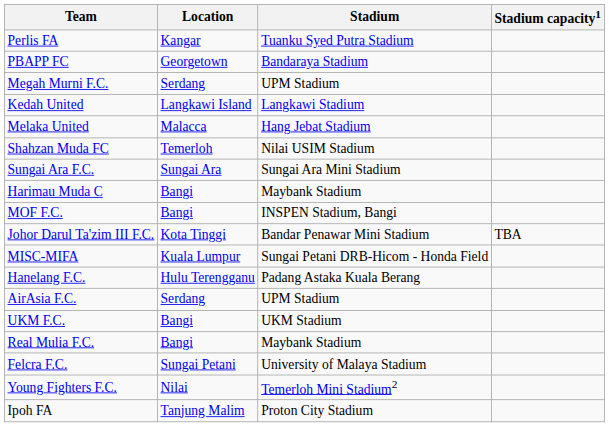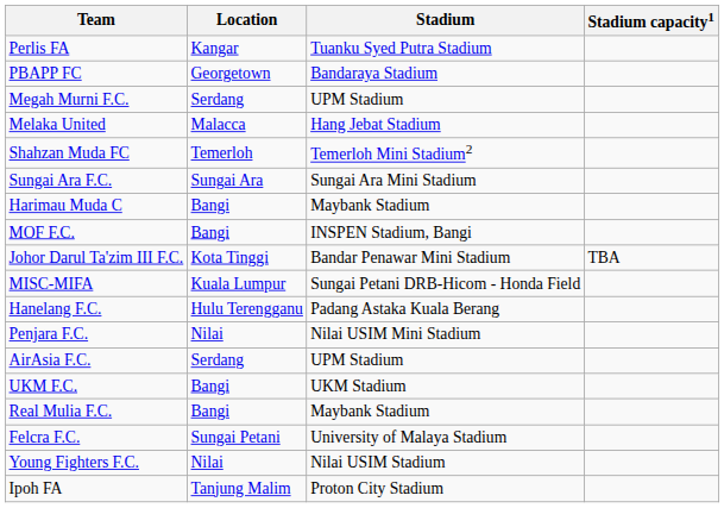 <table class="wikitable sortable" style="text-align: left;">
 <tr>
 <th>Team</th>
 <th>Location</th>
 <th>Stadium</th>
 <th>Stadium capacity<sup>1</sup></th>
 </tr>
 <tr>
 <td><a href='#'>Perlis FA</a></td>
 <td><a href='#'>Kangar</a></td>
 <td><a href='#'>Tuanku Syed Putra Stadium</a></td>
 <td></td>
 </tr>
 <tr>
 <td><a href='#'>PBAPP FC</a></td>
 <td><a href='#'>Georgetown</a></td>
 <td><a href='#'>Bandaraya Stadium</a></td>
 <td></td>
 </tr>
 <tr>
 <td><a href='#'>Megah Murni F.C.</a></td>
 <td><a href='#'>Serdang</a></td>
 <td>UPM Stadium</td>
 <td></td>
 </tr>
 <tr>
-<td><a href='#'>Kedah United</a></td>
-<td><a href='#'>Langkawi Island</a></td>
-<td><a href='#'>Langkawi Stadium</a></td>
-<td></td>
-</tr>
-<tr>
 <td><a href='#'>Melaka United</a></td>
 <td><a href='#'>Malacca</a></td>
 <td><a href='#'>Hang Jebat Stadium</a></td>
 <td></td>
 </tr>
 <tr>
 <td><a href='#'>Shahzan Muda FC</a></td>
 <td><a href='#'>Temerloh</a></td>
-<td>Nilai USIM Stadium</td>
+<td><a href='#'>Temerloh Mini Stadium</a><sup>2</sup></td>
 <td></td>
 </tr>
 <tr>
 <td><a href='#'>Sungai Ara F.C.</a></td>
 <td><a href='#'>Sungai Ara</a></td>
 <td>Sungai Ara Mini Stadium</td>
 <td></td>
 </tr>
 <tr>
 <td><a href='#'>Harimau Muda C</a></td>
 <td><a href='#'>Bangi</a></td>
 <td>Maybank Stadium</td>
 <td></td>
 </tr>
 <tr>
 <td><a href='#'>MOF F.C.</a></td>
 <td><a href='#'>Bangi</a></td>
 <td>INSPEN Stadium, Bangi</td>
 <td></td>
 </tr>
 <tr>
 <td><a href='#'>Johor Darul Ta'zim III F.C.</a></td>
 <td><a href='#'>Kota Tinggi</a></td>
 <td>Bandar Penawar Mini Stadium</td>
 <td>TBA</td>
 </tr>
 <tr>
 <td><a href='#'>MISC-MIFA</a></td>
 <td><a href='#'>Kuala Lumpur</a></td>
 <td>Sungai Petani DRB-Hicom - Honda Field</td>
 <td></td>
 </tr>
 <tr>
 <td><a href='#'>Hanelang F.C.</a></td>
 <td><a href='#'>Hulu Terengganu</a></td>
 <td>Padang Astaka Kuala Berang</td>
 <td></td>
 </tr>
 <tr>
+<td><a href='#'>Penjara F.C.</a></td>
+<td><a href='#'>Nilai</a></td>
+<td>Nilai USIM Mini Stadium</td>
+<td></td>
+</tr>
+<tr>
 <td><a href='#'>AirAsia F.C.</a></td>
 <td><a href='#'>Serdang</a></td>
 <td>UPM Stadium</td>
 <td></td>
 </tr>
 <tr>
 <td><a href='#'>UKM F.C.</a></td>
 <td><a href='#'>Bangi</a></td>
 <td>UKM Stadium</td>
 <td></td>
 </tr>
 <tr>
 <td><a href='#'>Real Mulia F.C.</a></td>
 <td><a href='#'>Bangi</a></td>
 <td>Maybank Stadium</td>
 <td></td>
 </tr>
 <tr>
 <td><a href='#'>Felcra F.C.</a></td>
 <td><a href='#'>Sungai Petani</a></td>
 <td>University of Malaya Stadium</td>
 <td></td>
 </tr>
 <tr>
 <td><a href='#'>Young Fighters F.C.</a></td>
 <td><a href='#'>Nilai</a></td>
-<td><a href='#'>Temerloh Mini Stadium</a><sup>2</sup></td>
+<td>Nilai USIM Stadium</td>
 <td></td>
 </tr>
 <tr>
 <td>Ipoh FA</td>
 <td><a href='#'>Tanjung Malim</a></td>
 <td>Proton City Stadium</td>
 <td></td>
 </tr>
 </table>
